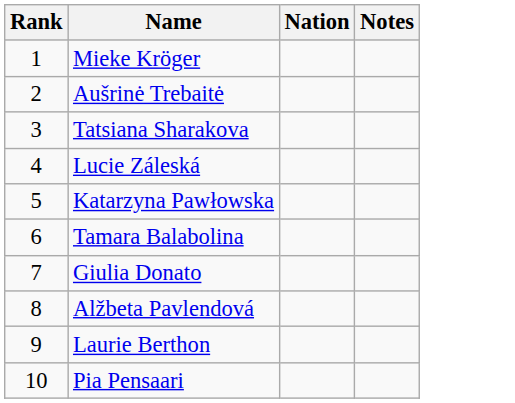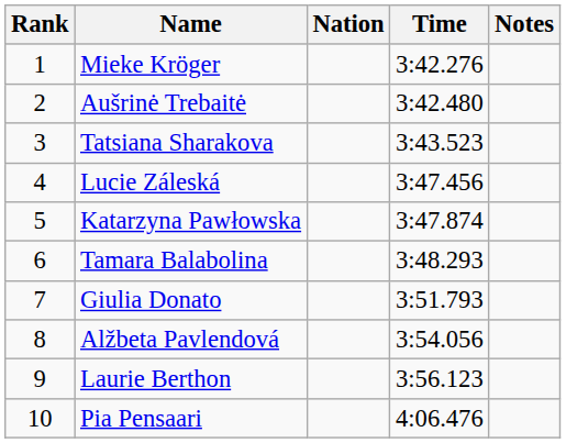 <table class="wikitable sortable" style="text-align:center">
 <tr>
 <th>Rank</th>
 <th>Name</th>
 <th>Nation</th>
+<th>Time</th>
 <th>Notes</th>
 </tr>
 <tr>
 <td>1</td>
 <td align=left><a href='#'>Mieke Kröger</a></td>
 <td align=left></td>
+<td>3:42.276</td>
 <td></td>
 </tr>
 <tr>
 <td>2</td>
 <td align=left><a href='#'>Aušrinė Trebaitė</a></td>
 <td align=left></td>
+<td>3:42.480</td>
 <td></td>
 </tr>
 <tr>
 <td>3</td>
 <td align=left><a href='#'>Tatsiana Sharakova</a></td>
 <td align=left></td>
+<td>3:43.523</td>
 <td></td>
 </tr>
 <tr>
 <td>4</td>
 <td align=left><a href='#'>Lucie Záleská</a></td>
 <td align=left></td>
+<td>3:47.456</td>
 <td></td>
 </tr>
 <tr>
 <td>5</td>
 <td align=left><a href='#'>Katarzyna Pawłowska</a></td>
 <td align=left></td>
+<td>3:47.874</td>
 <td></td>
 </tr>
 <tr>
 <td>6</td>
 <td align=left><a href='#'>Tamara Balabolina</a></td>
 <td align=left></td>
+<td>3:48.293</td>
 <td></td>
 </tr>
 <tr>
 <td>7</td>
 <td align=left><a href='#'>Giulia Donato</a></td>
 <td align=left></td>
+<td>3:51.793</td>
 <td></td>
 </tr>
 <tr>
 <td>8</td>
 <td align=left><a href='#'>Alžbeta Pavlendová</a></td>
 <td align=left></td>
+<td>3:54.056</td>
 <td></td>
 </tr>
 <tr>
 <td>9</td>
 <td align=left><a href='#'>Laurie Berthon</a></td>
 <td align=left></td>
+<td>3:56.123</td>
 <td></td>
 </tr>
 <tr>
 <td>10</td>
 <td align=left><a href='#'>Pia Pensaari</a></td>
 <td align=left></td>
+<td>4:06.476</td>
 <td></td>
 </tr>
 </table>
